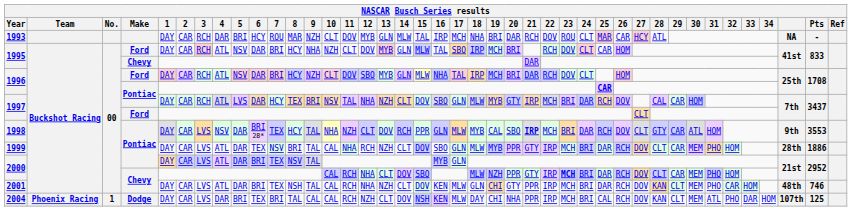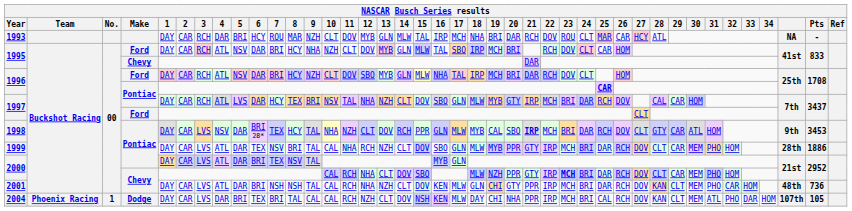 <table class="wikitable" style="text-align:center; font-size:75%">
 <tr>
 <th colspan=42><a href='#'>NASCAR</a> <a href='#'>Busch Series</a> results</th>
 </tr>
 <tr>
 <th>Year</th>
 <th>Team</th>
 <th>No.</th>
 <th>Make</th>
 <th>1</th>
 <th>2</th>
 <th>3</th>
 <th>4</th>
 <th>5</th>
 <th>6</th>
 <th>7</th>
 <th>8</th>
 <th>9</th>
 <th>10</th>
 <th>11</th>
 <th>12</th>
 <th>13</th>
 <th>14</th>
 <th>15</th>
 <th>16</th>
 <th>17</th>
 <th>18</th>
 <th>19</th>
 <th>20</th>
 <th>21</th>
 <th>22</th>
 <th>23</th>
 <th>24</th>
 <th>25</th>
 <th>26</th>
 <th>27</th>
 <th>28</th>
 <th>29</th>
 <th>30</th>
 <th>31</th>
 <th>32</th>
 <th>33</th>
 <th>34</th>
 <th></th>
 <th>Pts</th>
 <th>Ref</th>
 </tr>
 <tr>
 <th><a href='#'>1993</a></th>
 <th></th>
 <th></th>
 <th></th>
 <td><a href='#'>DAY</a></td>
 <td><a href='#'>CAR</a></td>
 <td><a href='#'>RCH</a></td>
 <td><a href='#'>DAR</a></td>
 <td><a href='#'>BRI</a></td>
 <td><a href='#'>HCY</a></td>
 <td><a href='#'>ROU</a></td>
 <td><a href='#'>MAR</a></td>
 <td><a href='#'>NZH</a></td>
 <td><a href='#'>CLT</a></td>
 <td><a href='#'>DOV</a></td>
 <td><a href='#'>MYB</a></td>
 <td><a href='#'>GLN</a></td>
 <td><a href='#'>MLW</a></td>
 <td><a href='#'>TAL</a></td>
 <td><a href='#'>IRP</a></td>
 <td><a href='#'>MCH</a></td>
 <td><a href='#'>NHA</a></td>
 <td><a href='#'>BRI</a></td>
 <td><a href='#'>DAR</a></td>
 <td><a href='#'>RCH</a></td>
 <td><a href='#'>DOV</a></td>
 <td><a href='#'>ROU</a></td>
 <td><a href='#'>CLT</a></td>
 <td style="background:#FFCFCF;"><a href='#'>MAR</a><br></td>
 <td><a href='#'>CAR</a></td>
 <td style="background:#FFCFCF;"><a href='#'>HCY</a><br></td>
 <td><a href='#'>ATL</a></td>
 <td colspan=6></td>
 <th>NA</th>
 <th>-</th>
 <th></th>
 </tr>
 <tr>
 <th rowspan=2><a href='#'>1995</a></th>
 <th rowspan=11><a href='#'>Buckshot Racing</a></th>
 <th rowspan=11>00</th>
 <th><a href='#'>Ford</a></th>
 <td><a href='#'>DAY</a></td>
 <td><a href='#'>CAR</a></td>
 <td style="background:#FFCFCF;"><a href='#'>RCH</a><br></td>
 <td><a href='#'>ATL</a></td>
 <td><a href='#'>NSV</a></td>
 <td><a href='#'>DAR</a></td>
 <td><a href='#'>BRI</a></td>
 <td><a href='#'>HCY</a></td>
 <td><a href='#'>NHA</a></td>
 <td><a href='#'>NZH</a></td>
 <td><a href='#'>CLT</a></td>
 <td><a href='#'>DOV</a></td>
 <td style="background:#FFCFCF;"><a href='#'>MYB</a><br></td>
 <td><a href='#'>GLN</a></td>
 <td style="background:#CFCFFF;"><a href='#'>MLW</a><br></td>
 <td><a href='#'>TAL</a></td>
 <td style="background:#FFDF9F;"><a href='#'>SBO</a><br></td>
 <td style="background:#CFCFFF;"><a href='#'>IRP</a><br></td>
 <td style="background:#DFFFDF;"><a href='#'>MCH</a><br></td>
 <td style="background:#EFCFFF;"><a href='#'>BRI</a><br></td>
 <td></td>
 <td style="background:#DFFFDF;"><a href='#'>RCH</a><br></td>
 <td style="background:#DFFFDF;"><a href='#'>DOV</a><br></td>
 <td style="background:#FFCFCF;"><a href='#'>CLT</a><br></td>
 <td><a href='#'>CAR</a></td>
 <td style="background:#EFCFFF;"><a href='#'>HOM</a><br></td>
 <td colspan=8></td>
 <th rowspan=2>41st</th>
 <th rowspan=2>833</th>
 <th rowspan=2></th>
 </tr>
 <tr>
 <th><a href='#'>Chevy</a></th>
 <td colspan=20></td>
 <td style="background:#EFCFFF;"><a href='#'>DAR</a><br></td>
 <td colspan=13></td>
 </tr>
 <tr>
 <th rowspan=2><a href='#'>1996</a></th>
 <th><a href='#'>Ford</a></th>
 <td style="background:#FFCFCF;"><a href='#'>DAY</a><br></td>
 <td style="background:#EFCFFF;"><a href='#'>CAR</a><br></td>
 <td style="background:#DFFFDF;"><a href='#'>RCH</a><br></td>
 <td style="background:#DFFFDF;"><a href='#'>ATL</a><br></td>
 <td style="background:#FFCFCF;"><a href='#'>NSV</a><br></td>
 <td style="background:#FFCFCF;"><a href='#'>DAR</a><br></td>
 <td style="background:#FFCFCF;"><a href='#'>BRI</a><br></td>
 <td style="background:#CFCFFF;"><a href='#'>HCY</a><br></td>
 <td style="background:#EFCFFF;"><a href='#'>NZH</a><br></td>
 <td style="background:#FFCFCF;"><a href='#'>CLT</a><br></td>
 <td style="background:#CFCFFF;"><a href='#'>DOV</a><br></td>
 <td style="background:#CFCFFF;"><a href='#'>SBO</a><br></td>
 <td style="background:#DFFFDF;"><a href='#'>MYB</a><br></td>
 <td style="background:#EFCFFF;"><a href='#'>GLN</a><br></td>
 <td style="background:#FFFFBF;"><a href='#'>MLW</a><br></td>
 <td style="background:#CFCFFF;"><a href='#'>NHA</a><br></td>
 <td style="background:#FFCFCF;"><a href='#'>TAL</a><br></td>
 <td style="background:#FFDF9F;"><a href='#'>IRP</a><br></td>
 <td style="background:#CFCFFF;"><a href='#'>MCH</a><br></td>
 <td style="background:#EFCFFF;"><a href='#'>BRI</a><br></td>
 <td style="background:#CFCFFF;"><a href='#'>DAR</a><br></td>
 <td style="background:#CFCFFF;"><a href='#'>RCH</a><br></td>
 <td style="background:#DFFFDF;"><a href='#'>DOV</a><br></td>
 <td style="background:#DFFFDF;"><a href='#'>CLT</a><br></td>
 <td></td>
 <td style="background:#FFCFCF;"><a href='#'>HOM</a><br></td>
 <td colspan=8></td>
 <th rowspan=2>25th</th>
 <th rowspan=2>1708</th>
 <th rowspan=2></th>
 </tr>
 <tr>
 <th rowspan=2><a href='#'>Pontiac</a></th>
 <td colspan=24></td>
 <td style="background:#EFCFFF;"><strong><a href='#'>CAR</a></strong><br></td>
 <td colspan=9></td>
 </tr>
 <tr>
 <th rowspan=2><a href='#'>1997</a></th>
 <td style="background:#DFFFDF;"><a href='#'>DAY</a><br></td>
 <td style="background:#DFFFDF;"><a href='#'>CAR</a><br></td>
 <td style="background:#DFFFDF;"><a href='#'>RCH</a><br></td>
 <td style="background:#DFDFDF;"><a href='#'>ATL</a><br></td>
 <td style="background:#EFCFFF;"><a href='#'>LVS</a><br></td>
 <td style="background:#FFDF9F;"><a href='#'>DAR</a><br></td>
 <td style="background:#DFFFDF;"><a href='#'>HCY</a><br></td>
 <td style="background:#FFDF9F;"><a href='#'>TEX</a><br></td>
 <td style="background:#FFDF9F;"><a href='#'>BRI</a><br></td>
 <td style="background:#FFDF9F;"><a href='#'>NSV</a><br></td>
 <td style="background:#EFCFFF;"><a href='#'>TAL</a><br></td>
 <td style="background:#EFCFFF;"><a href='#'>NHA</a><br></td>
 <td style="background:#FFDF9F;"><a href='#'>NZH</a><br></td>
 <td style="background:#FFDF9F;"><a href='#'>CLT</a><br></td>
 <td style="background:#DFFFDF;"><a href='#'>DOV</a><br></td>
 <td style="background:#DFDFDF;"><a href='#'>SBO</a><br></td>
 <td style="background:#DFFFDF;"><a href='#'>GLN</a><br></td>
 <td style="background:#DFDFDF;"><a href='#'>MLW</a><br></td>
 <td style="background:#FFDF9F;"><a href='#'>MYB</a><br></td>
 <td style="background:#CFCFFF;"><a href='#'>GTY</a><br></td>
 <td style="background:#FFDF9F;"><a href='#'>IRP</a><br></td>
 <td style="background:#DFDFDF;"><a href='#'>MCH</a><br></td>
 <td style="background:#EFCFFF;"><a href='#'>BRI</a><br></td>
 <td style="background:#CFCFFF;"><a href='#'>DAR</a><br></td>
 <td style="background:#FFDF9F;"><a href='#'>RCH</a><br></td>
 <td style="background:#EFCFFF;"><a href='#'>DOV</a><br></td>
 <td></td>
 <td style="background:#EFCFFF;"><a href='#'>CAL</a><br></td>
 <td style="background:#DFFFDF;"><a href='#'>CAR</a><br></td>
 <td style="background:#CFCFFF;"><a href='#'>HOM</a><br></td>
 <td colspan=4></td>
 <th rowspan=2>7th</th>
 <th rowspan=2>3437</th>
 <th rowspan=2></th>
 </tr>
 <tr>
 <th><a href='#'>Ford</a></th>
 <td colspan=26></td>
 <td style="background:#FFDF9F;"><a href='#'>CLT</a><br></td>
 <td colspan=7></td>
 </tr>
 <tr>
 <th><a href='#'>1998</a></th>
 <th rowspan=3><a href='#'>Pontiac</a></th>
 <td style="background:#DFDFDF;"><a href='#'>DAY</a><br></td>
 <td style="background:#DFFFDF;"><a href='#'>CAR</a><br></td>
 <td style="background:#FFDF9F;"><a href='#'>LVS</a><br></td>
 <td style="background:#DFFFDF;"><a href='#'>NSV</a><br></td>
 <td style="background:#DFFFDF;"><a href='#'>DAR</a><br></td>
 <td style="background:#EFCFFF;"><a href='#'>BRI</a><br><small>28*</small></td>
 <td style="background:#CFCFFF;"><a href='#'>TEX</a><br></td>
 <td style="background:#DFFFDF;"><a href='#'>HCY</a><br></td>
 <td style="background:#DFDFDF;"><a href='#'>TAL</a><br></td>
 <td style="background:#FFFFBF;"><a href='#'>NHA</a><br></td>
 <td style="background:#EFCFFF;"><a href='#'>NZH</a><br></td>
 <td style="background:#CFCFFF;"><a href='#'>CLT</a><br></td>
 <td style="background:#DFFFDF;"><a href='#'>DOV</a><br></td>
 <td style="background:#CFCFFF;"><a href='#'>RCH</a><br></td>
 <td style="background:#DFFFDF;"><a href='#'>PPR</a><br></td>
 <td style="background:#CFCFFF;"><a href='#'>GLN</a><br></td>
 <td style="background:#FFDF9F;"><a href='#'>MLW</a><br></td>
 <td style="background:#DFFFDF;"><a href='#'>MYB</a><br></td>
 <td style="background:#DFFFDF;"><a href='#'>CAL</a><br></td>
 <td style="background:#DFFFDF;"><a href='#'>SBO</a><br></td>
 <td style="background:#DFDFDF;"><strong><a href='#'>IRP</a></strong><br></td>
 <td style="background:#DFFFDF;"><a href='#'>MCH</a><br></td>
 <td style="background:#FFDF9F;"><a href='#'>BRI</a><br></td>
 <td style="background:#EFCFFF;"><a href='#'>DAR</a><br></td>
 <td style="background:#CFCFFF;"><a href='#'>RCH</a><br></td>
 <td style="background:#EFCFFF;"><a href='#'>DOV</a><br></td>
 <td style="background:#DFDFDF;"><a href='#'>CLT</a><br></td>
 <td style="background:#CFCFFF;"><a href='#'>GTY</a><br></td>
 <td style="background:#CFCFFF;"><a href='#'>CAR</a><br></td>
 <td style="background:#DFDFDF;"><a href='#'>ATL</a><br></td>
 <td style="background:#EFCFFF;"><a href='#'>HOM</a><br></td>
 <td colspan=3></td>
 <th>9th</th>
-<th>3553</th>
+<th>3453</th>
 <th></th>
 </tr>
 <tr>
 <th><a href='#'>1999</a></th>
 <td><a href='#'>DAY</a></td>
 <td><a href='#'>CAR</a></td>
 <td><a href='#'>LVS</a></td>
 <td><a href='#'>ATL</a></td>
 <td><a href='#'>DAR</a></td>
 <td><a href='#'>TEX</a></td>
 <td style="background:#DFFFDF;"><a href='#'>NSV</a><br></td>
 <td><a href='#'>BRI</a></td>
 <td><a href='#'>TAL</a></td>
 <td><a href='#'>CAL</a></td>
 <td style="background:#DFFFDF;"><a href='#'>NHA</a><br></td>
 <td><a href='#'>RCH</a></td>
 <td><a href='#'>NZH</a></td>
 <td><a href='#'>CLT</a></td>
 <td style="background:#CFCFFF;"><a href='#'>DOV</a><br></td>
 <td><a href='#'>SBO</a></td>
 <td style="background:#DFFFDF;"><a href='#'>GLN</a><br></td>
 <td style="background:#DFFFDF;"><a href='#'>MLW</a><br></td>
 <td style="background:#CFCFFF;"><a href='#'>MYB</a><br></td>
 <td style="background:#EFCFFF;"><a href='#'>PPR</a><br></td>
 <td style="background:#EFCFFF;"><a href='#'>GTY</a><br></td>
 <td style="background:#EFCFFF;"><a href='#'>IRP</a><br></td>
 <td style="background:#DFFFDF;"><a href='#'>MCH</a><br></td>
 <td style="background:#CFCFFF;"><a href='#'>BRI</a><br></td>
 <td style="background:#DFFFDF;"><a href='#'>DAR</a><br></td>
 <td style="background:#CFCFFF;"><a href='#'>RCH</a><br></td>
 <td style="background:#FFDF9F;"><a href='#'>DOV</a><br></td>
 <td style="background:#DFFFDF;"><a href='#'>CLT</a><br></td>
 <td style="background:#DFFFDF;"><a href='#'>CAR</a><br></td>
 <td style="background:#EFCFFF;"><a href='#'>MEM</a><br></td>
 <td style="background:#FFDF9F;"><a href='#'>PHO</a><br></td>
 <td style="background:#DFFFDF;"><a href='#'>HOM</a><br></td>
 <td colspan=2></td>
 <th>28th</th>
 <th>1886</th>
 <th></th>
 </tr>
 <tr>
 <th rowspan=2><a href='#'>2000</a></th>
 <td style="background:#FFDF9F;"><a href='#'>DAY</a><br></td>
 <td style="background:#CFCFFF;"><a href='#'>CAR</a><br></td>
 <td style="background:#CFCFFF;"><a href='#'>LVS</a><br></td>
 <td style="background:#EFCFFF;"><a href='#'>ATL</a><br></td>
 <td style="background:#CFCFFF;"><a href='#'>DAR</a><br></td>
 <td style="background:#CFCFFF;"><a href='#'>BRI</a><br></td>
 <td style="background:#CFCFFF;"><a href='#'>TEX</a><br></td>
 <td style="background:#CFCFFF;"><a href='#'>NSV</a><br></td>
 <td style="background:#DFDFDF;"><a href='#'>TAL</a><br></td>
 <td colspan=6></td>
 <td style="background:#CFCFFF;"><a href='#'>MYB</a><br></td>
 <td style="background:#DFFFDF;"><a href='#'>GLN</a><br></td>
 <td colspan=17></td>
 <th rowspan=2>21st</th>
 <th rowspan=2>2952</th>
 <th rowspan=2></th>
 </tr>
 <tr>
 <th rowspan=2><a href='#'>Chevy</a></th>
 <td colspan=9></td>
 <td style="background:#CFCFFF;"><a href='#'>CAL</a><br></td>
 <td style="background:#CFCFFF;"><a href='#'>RCH</a><br></td>
 <td style="background:#DFFFDF;"><a href='#'>NHA</a><br></td>
 <td style="background:#DFFFDF;"><a href='#'>CLT</a><br></td>
 <td style="background:#EFCFFF;"><a href='#'>DOV</a><br></td>
 <td style="background:#CFCFFF;"><a href='#'>SBO</a><br></td>
 <td colspan=2></td>
 <td style="background:#CFCFFF;"><a href='#'>MLW</a><br></td>
 <td style="background:#CFCFFF;"><a href='#'>NZH</a><br></td>
 <td style="background:#DFFFDF;"><a href='#'>PPR</a><br></td>
 <td style="background:#DFFFDF;"><a href='#'>GTY</a><br></td>
 <td style="background:#EFCFFF;"><a href='#'>IRP</a><br></td>
 <td style="background:#CFCFFF;"><strong><a href='#'>MCH</a></strong><br></td>
 <td style="background:#CFCFFF;"><a href='#'>BRI</a><br></td>
 <td style="background:#DFFFDF;"><a href='#'>DAR</a><br></td>
 <td style="background:#CFCFFF;"><a href='#'>RCH</a><br></td>
 <td style="background:#FFDF9F;"><a href='#'>DOV</a><br></td>
 <td style="background:#CFCFFF;"><a href='#'>CLT</a><br></td>
 <td style="background:#DFFFDF;"><a href='#'>CAR</a><br></td>
 <td style="background:#DFFFDF;"><a href='#'>MEM</a><br></td>
 <td style="background:#CFCFFF;"><a href='#'>PHO</a><br></td>
 <td style="background:#DFFFDF;"><a href='#'>HOM</a><br></td>
 <td colspan=2></td>
 </tr>
 <tr>
 <th><a href='#'>2001</a></th>
 <td><a href='#'>DAY</a></td>
 <td><a href='#'>CAR</a></td>
 <td><a href='#'>LVS</a></td>
 <td><a href='#'>ATL</a></td>
 <td><a href='#'>DAR</a></td>
 <td><a href='#'>BRI</a></td>
-<td><a href='#'>TEX</a></td>
+<td><a href='#'>NSH</a></td>
 <td><a href='#'>NSH</a></td>
 <td><a href='#'>TAL</a></td>
 <td><a href='#'>CAL</a></td>
 <td><a href='#'>RCH</a></td>
 <td><a href='#'>NHA</a></td>
 <td><a href='#'>NZH</a></td>
 <td><a href='#'>CLT</a></td>
 <td style="background:#DFFFDF;"><a href='#'>DOV</a><br></td>
 <td><a href='#'>KEN</a></td>
 <td><a href='#'>MLW</a></td>
 <td><a href='#'>GLN</a></td>
 <td style="background:#FFDF9F;"><a href='#'>CHI</a><br></td>
 <td><a href='#'>GTY</a></td>
 <td><a href='#'>PPR</a></td>
 <td><a href='#'>IRP</a></td>
 <td><a href='#'>MCH</a></td>
 <td><a href='#'>BRI</a></td>
 <td><a href='#'>DAR</a></td>
 <td><a href='#'>RCH</a></td>
 <td><a href='#'>DOV</a></td>
 <td style="background:#FFDF9F;"><a href='#'>KAN</a><br></td>
 <td style="background:#DFFFDF;"><a href='#'>CLT</a><br></td>
 <td><a href='#'>MEM</a></td>
 <td><a href='#'>PHO</a></td>
 <td style="background:#DFFFDF;"><a href='#'>CAR</a><br></td>
 <td style="background:#DFFFDF;"><a href='#'>HOM</a><br></td>
 <td></td>
 <th>48th</th>
-<th>746</th>
+<th>736</th>
 <th></th>
 </tr>
 <tr>
 <th><a href='#'>2004</a></th>
 <th><a href='#'>Phoenix Racing</a></th>
 <th>1</th>
 <th><a href='#'>Dodge</a></th>
 <td><a href='#'>DAY</a></td>
 <td><a href='#'>CAR</a></td>
 <td><a href='#'>LVS</a></td>
 <td><a href='#'>DAR</a></td>
 <td><a href='#'>BRI</a></td>
 <td><a href='#'>TEX</a></td>
 <td><a href='#'>BRI</a></td>
 <td><a href='#'>TAL</a></td>
 <td><a href='#'>CAL</a></td>
 <td><a href='#'>CAL</a></td>
 <td><a href='#'>RCH</a></td>
 <td><a href='#'>NZH</a></td>
 <td><a href='#'>CLT</a></td>
 <td><a href='#'>DOV</a></td>
 <td style="background:#CFCFFF;"><a href='#'>NSH</a><br></td>
 <td style="background:#EFCFFF;"><a href='#'>KEN</a><br></td>
 <td><a href='#'>MLW</a></td>
 <td><a href='#'>DAY</a></td>
 <td><a href='#'>CHI</a></td>
 <td><a href='#'>NHA</a></td>
 <td><a href='#'>PPR</a></td>
 <td><a href='#'>IRP</a></td>
 <td><a href='#'>MCH</a></td>
 <td><a href='#'>BRI</a></td>
 <td><a href='#'>CAL</a></td>
 <td><a href='#'>RCH</a></td>
 <td><a href='#'>DOV</a></td>
 <td><a href='#'>KAN</a></td>
 <td><a href='#'>CLT</a></td>
 <td><a href='#'>MEM</a></td>
 <td><a href='#'>ATL</a></td>
 <td><a href='#'>PHO</a></td>
 <td><a href='#'>DAR</a></td>
 <td><a href='#'>HOM</a></td>
 <th>107th</th>
-<th>125</th>
+<th>105</th>
 <th></th>
 </tr>
 </table>
